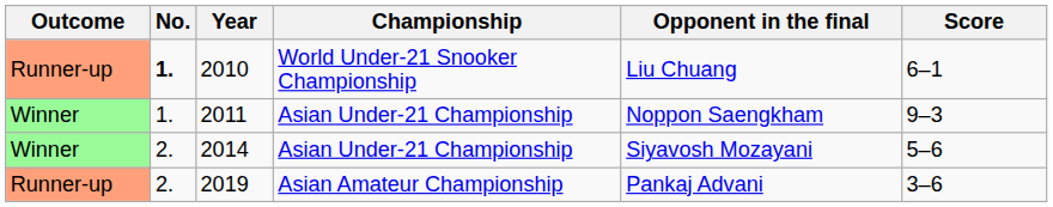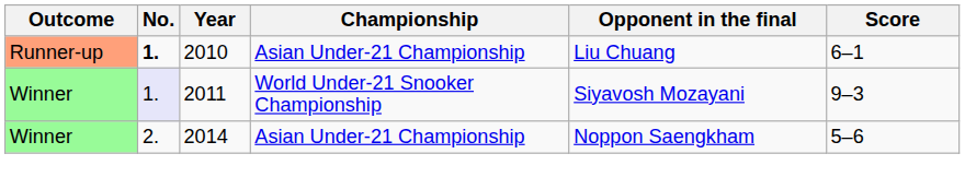 <table class="sortable wikitable">
 <tr>
 <th width="100">Outcome</th>
 <th width="20">No.</th>
 <th width="50">Year</th>
 <th width="250">Championship</th>
 <th width="200">Opponent in the final</th>
 <th width="100">Score</th>
 </tr>
 <tr>
 <td style="background:#ffa07a;">Runner-up</td>
 <td><strong>1.</strong></td>
 <td>2010</td>
-<td><a href='#'>World Under-21 Snooker Championship</a></td>
+<td><a href='#'>Asian Under-21 Championship</a></td>
 <td> <a href='#'>Liu Chuang</a></td>
 <td>6–1</td>
 </tr>
 <tr>
 <td style="background:#98fb98;">Winner</td>
-<td>1.</td>
+<td style="background: lavender;">1.</td>
 <td>2011</td>
-<td><a href='#'>Asian Under-21 Championship</a></td>
-<td> <a href='#'>Noppon Saengkham</a></td>
+<td><a href='#'>World Under-21 Snooker Championship</a></td>
+<td> <a href='#'>Siyavosh Mozayani</a></td>
 <td>9–3</td>
 </tr>
 <tr>
 <td style="background:#98fb98;">Winner</td>
 <td>2.</td>
 <td>2014</td>
 <td><a href='#'>Asian Under-21 Championship</a></td>
-<td> <a href='#'>Siyavosh Mozayani</a></td>
+<td> <a href='#'>Noppon Saengkham</a></td>
 <td>5–6</td>
 </tr>
-<tr>
-<td style="background:#ffa07a;">Runner-up</td>
-<td>2.</td>
-<td>2019</td>
-<td><a href='#'>Asian Amateur Championship</a></td>
-<td> <a href='#'>Pankaj Advani</a></td>
-<td>3–6</td>
-</tr>
 </table>
